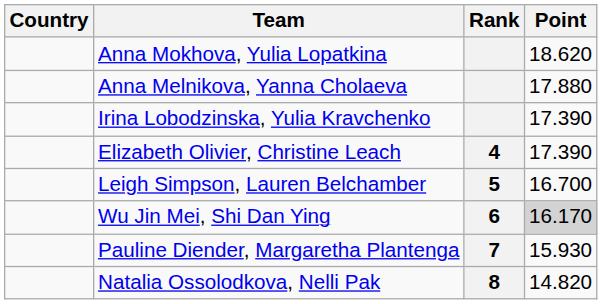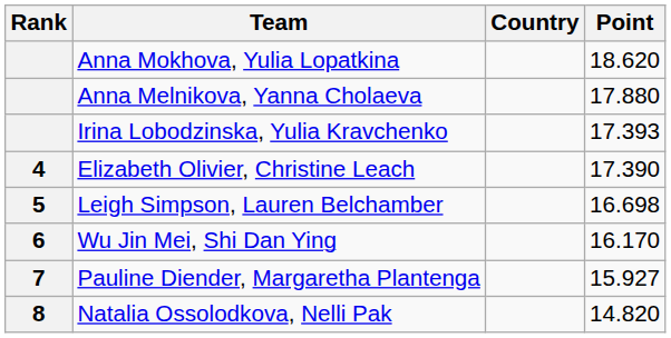 <table class="wikitable sortable">
 <tr>
+<th>Rank</th>
+<th>Team</th>
 <th>Country</th>
-<th>Team</th>
-<th>Rank</th>
 <th>Point</th>
 </tr>
 <tr>
+<th></th>
+<td><a href='#'>Anna Mokhova</a>, <a href='#'>Yulia Lopatkina</a></td>
 <td></td>
-<td><a href='#'>Anna Mokhova</a>, <a href='#'>Yulia Lopatkina</a></td>
-<th></th>
 <td>18.620</td>
 </tr>
 <tr>
+<th></th>
+<td><a href='#'>Anna Melnikova</a>, <a href='#'>Yanna Cholaeva</a></td>
 <td></td>
-<td><a href='#'>Anna Melnikova</a>, <a href='#'>Yanna Cholaeva</a></td>
-<th></th>
 <td>17.880</td>
 </tr>
 <tr>
+<th></th>
+<td><a href='#'>Irina Lobodzinska</a>, <a href='#'>Yulia Kravchenko</a></td>
 <td></td>
-<td><a href='#'>Irina Lobodzinska</a>, <a href='#'>Yulia Kravchenko</a></td>
-<th></th>
+<td>17.393</td>
+</tr>
+<tr>
+<th>4</th>
+<td><a href='#'>Elizabeth Olivier</a>, <a href='#'>Christine Leach</a></td>
+<td></td>
 <td>17.390</td>
 </tr>
 <tr>
+<th>5</th>
+<td><a href='#'>Leigh Simpson</a>, <a href='#'>Lauren Belchamber</a></td>
 <td></td>
-<td><a href='#'>Elizabeth Olivier</a>, <a href='#'>Christine Leach</a></td>
-<th>4</th>
-<td>17.390</td>
+<td>16.698</td>
 </tr>
 <tr>
+<th>6</th>
+<td><a href='#'>Wu Jin Mei</a>, <a href='#'>Shi Dan Ying</a></td>
 <td></td>
-<td><a href='#'>Leigh Simpson</a>, <a href='#'>Lauren Belchamber</a></td>
-<th>5</th>
-<td>16.700</td>
+<td>16.170</td>
 </tr>
 <tr>
+<th>7</th>
+<td><a href='#'>Pauline Diender</a>, <a href='#'>Margaretha Plantenga</a></td>
 <td></td>
-<td><a href='#'>Wu Jin Mei</a>, <a href='#'>Shi Dan Ying</a></td>
-<th>6</th>
-<td style="background: lightgrey;">16.170</td>
+<td>15.927</td>
 </tr>
 <tr>
+<th>8</th>
+<td><a href='#'>Natalia Ossolodkova</a>, <a href='#'>Nelli Pak</a></td>
 <td></td>
-<td><a href='#'>Pauline Diender</a>, <a href='#'>Margaretha Plantenga</a></td>
-<th>7</th>
-<td>15.930</td>
-</tr>
-<tr>
-<td></td>
-<td><a href='#'>Natalia Ossolodkova</a>, <a href='#'>Nelli Pak</a></td>
-<th>8</th>
 <td>14.820</td>
 </tr>
 </table>
